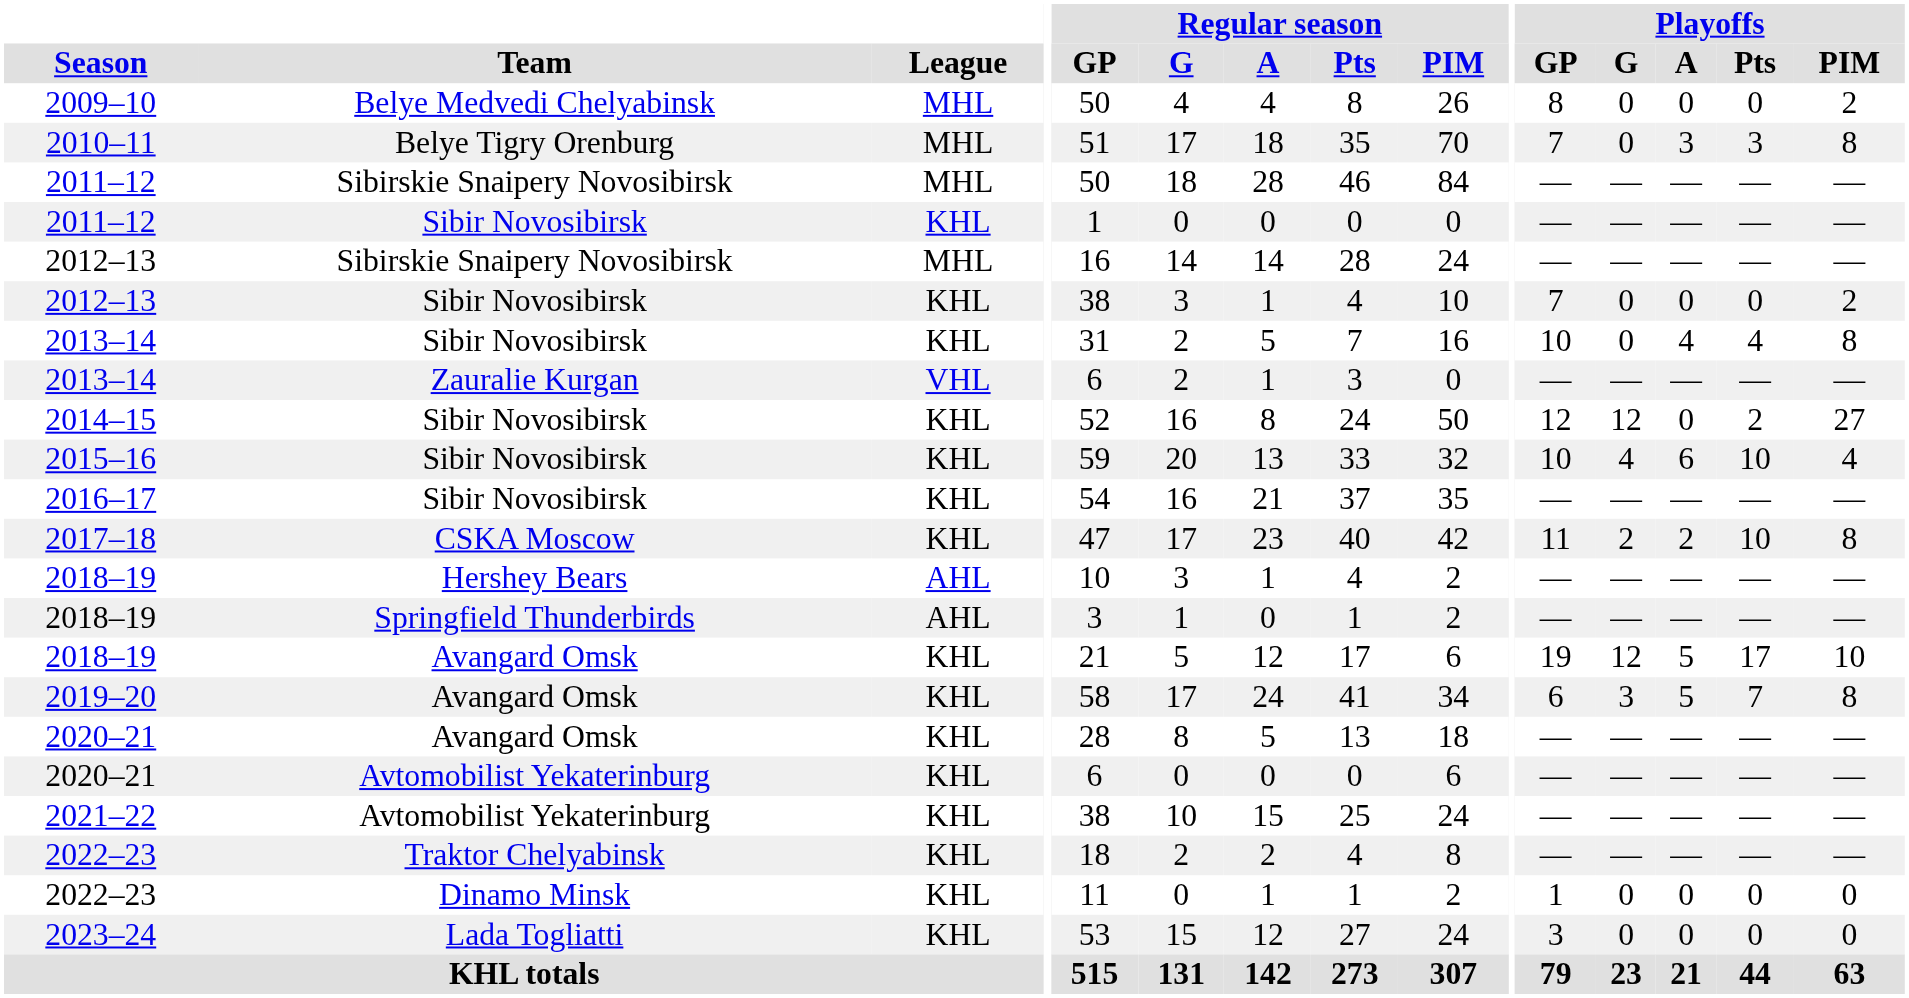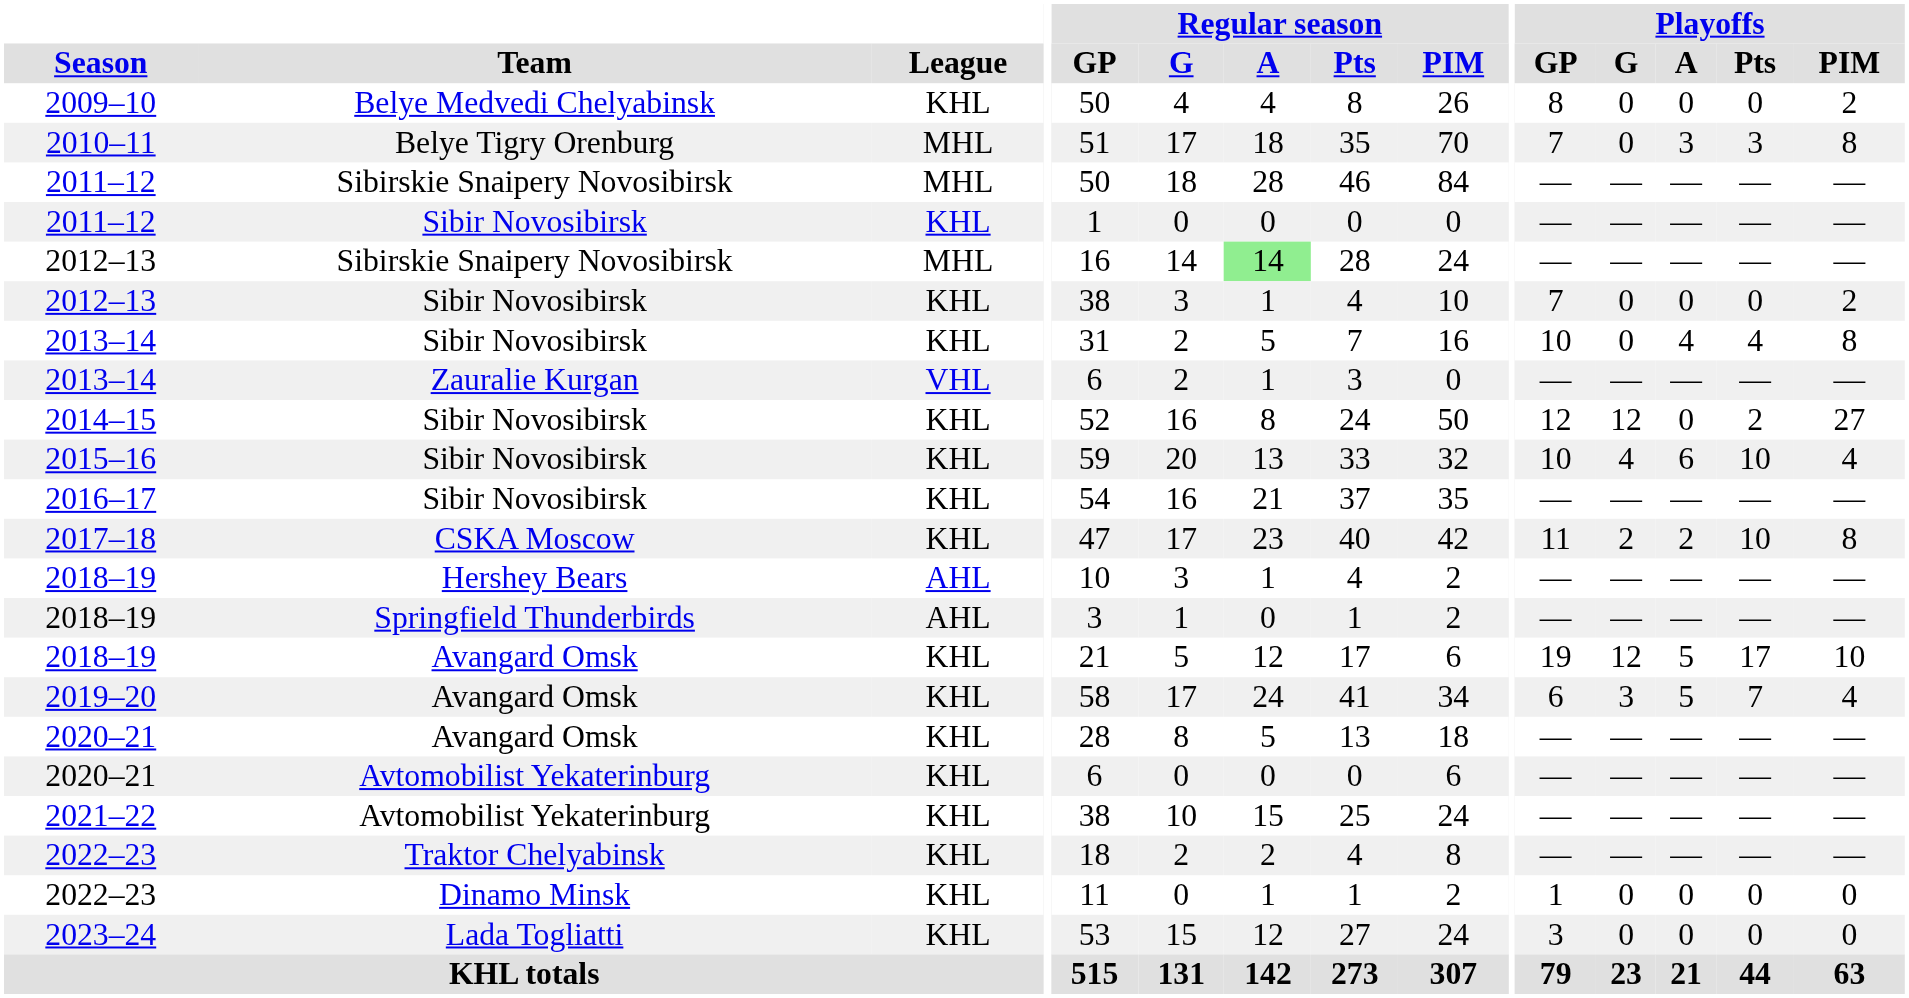 <table border="0" cellpadding="1" cellspacing="0" style="text-align:center; width:60em">
 <tr bgcolor="#e0e0e0">
 <th colspan="3" bgcolor="#ffffff"></th>
 <th rowspan="99" bgcolor="#ffffff"></th>
 <th colspan="5"><a href='#'>Regular season</a></th>
 <th rowspan="99" bgcolor="#ffffff"></th>
 <th colspan="5"><a href='#'>Playoffs</a></th>
 </tr>
 <tr bgcolor="#e0e0e0">
 <th><a href='#'>Season</a></th>
 <th>Team</th>
 <th>League</th>
 <th>GP</th>
 <th><a href='#'>G</a></th>
 <th><a href='#'>A</a></th>
 <th><a href='#'>Pts</a></th>
 <th><a href='#'>PIM</a></th>
 <th>GP</th>
 <th>G</th>
 <th>A</th>
 <th>Pts</th>
 <th>PIM</th>
 </tr>
 <tr>
 <td><a href='#'>2009–10</a></td>
 <td><a href='#'>Belye Medvedi Chelyabinsk</a></td>
-<td><a href='#'>MHL</a></td>
+<td>KHL</td>
 <td>50</td>
 <td>4</td>
 <td>4</td>
 <td>8</td>
 <td>26</td>
 <td>8</td>
 <td>0</td>
 <td>0</td>
 <td>0</td>
 <td>2</td>
 </tr>
 <tr bgcolor="#f0f0f0">
 <td><a href='#'>2010–11</a></td>
 <td>Belye Tigry Orenburg</td>
 <td>MHL</td>
 <td>51</td>
 <td>17</td>
 <td>18</td>
 <td>35</td>
 <td>70</td>
 <td>7</td>
 <td>0</td>
 <td>3</td>
 <td>3</td>
 <td>8</td>
 </tr>
 <tr>
 <td><a href='#'>2011–12</a></td>
 <td>Sibirskie Snaipery Novosibirsk</td>
 <td>MHL</td>
 <td>50</td>
 <td>18</td>
 <td>28</td>
 <td>46</td>
 <td>84</td>
 <td>—</td>
 <td>—</td>
 <td>—</td>
 <td>—</td>
 <td>—</td>
 </tr>
 <tr bgcolor="#f0f0f0">
 <td><a href='#'>2011–12</a></td>
 <td><a href='#'>Sibir Novosibirsk</a></td>
 <td><a href='#'>KHL</a></td>
 <td>1</td>
 <td>0</td>
 <td>0</td>
 <td>0</td>
 <td>0</td>
 <td>—</td>
 <td>—</td>
 <td>—</td>
 <td>—</td>
 <td>—</td>
 </tr>
 <tr>
 <td>2012–13</td>
 <td>Sibirskie Snaipery Novosibirsk</td>
 <td>MHL</td>
 <td>16</td>
 <td>14</td>
-<td>14</td>
+<td style="background: lightgreen;">14</td>
 <td>28</td>
 <td>24</td>
 <td>—</td>
 <td>—</td>
 <td>—</td>
 <td>—</td>
 <td>—</td>
 </tr>
 <tr bgcolor="#f0f0f0">
 <td><a href='#'>2012–13</a></td>
 <td>Sibir Novosibirsk</td>
 <td>KHL</td>
 <td>38</td>
 <td>3</td>
 <td>1</td>
 <td>4</td>
 <td>10</td>
 <td>7</td>
 <td>0</td>
 <td>0</td>
 <td>0</td>
 <td>2</td>
 </tr>
 <tr>
 <td><a href='#'>2013–14</a></td>
 <td>Sibir Novosibirsk</td>
 <td>KHL</td>
 <td>31</td>
 <td>2</td>
 <td>5</td>
 <td>7</td>
 <td>16</td>
 <td>10</td>
 <td>0</td>
 <td>4</td>
 <td>4</td>
 <td>8</td>
 </tr>
 <tr bgcolor="#f0f0f0">
 <td><a href='#'>2013–14</a></td>
 <td><a href='#'>Zauralie Kurgan</a></td>
 <td><a href='#'>VHL</a></td>
 <td>6</td>
 <td>2</td>
 <td>1</td>
 <td>3</td>
 <td>0</td>
 <td>—</td>
 <td>—</td>
 <td>—</td>
 <td>—</td>
 <td>—</td>
 </tr>
 <tr>
 <td><a href='#'>2014–15</a></td>
 <td>Sibir Novosibirsk</td>
 <td>KHL</td>
 <td>52</td>
 <td>16</td>
 <td>8</td>
 <td>24</td>
 <td>50</td>
 <td>12</td>
 <td>12</td>
 <td>0</td>
 <td>2</td>
 <td>27</td>
 </tr>
 <tr bgcolor="#f0f0f0">
 <td><a href='#'>2015–16</a></td>
 <td>Sibir Novosibirsk</td>
 <td>KHL</td>
 <td>59</td>
 <td>20</td>
 <td>13</td>
 <td>33</td>
 <td>32</td>
 <td>10</td>
 <td>4</td>
 <td>6</td>
 <td>10</td>
 <td>4</td>
 </tr>
 <tr>
 <td><a href='#'>2016–17</a></td>
 <td>Sibir Novosibirsk</td>
 <td>KHL</td>
 <td>54</td>
 <td>16</td>
 <td>21</td>
 <td>37</td>
 <td>35</td>
 <td>—</td>
 <td>—</td>
 <td>—</td>
 <td>—</td>
 <td>—</td>
 </tr>
 <tr bgcolor="#f0f0f0">
 <td><a href='#'>2017–18</a></td>
 <td><a href='#'>CSKA Moscow</a></td>
 <td>KHL</td>
 <td>47</td>
 <td>17</td>
 <td>23</td>
 <td>40</td>
 <td>42</td>
 <td>11</td>
 <td>2</td>
 <td>2</td>
 <td>10</td>
 <td>8</td>
 </tr>
 <tr>
 <td><a href='#'>2018–19</a></td>
 <td><a href='#'>Hershey Bears</a></td>
 <td><a href='#'>AHL</a></td>
 <td>10</td>
 <td>3</td>
 <td>1</td>
 <td>4</td>
 <td>2</td>
 <td>—</td>
 <td>—</td>
 <td>—</td>
 <td>—</td>
 <td>—</td>
 </tr>
 <tr bgcolor="#f0f0f0">
 <td>2018–19</td>
 <td><a href='#'>Springfield Thunderbirds</a></td>
 <td>AHL</td>
 <td>3</td>
 <td>1</td>
 <td>0</td>
 <td>1</td>
 <td>2</td>
 <td>—</td>
 <td>—</td>
 <td>—</td>
 <td>—</td>
 <td>—</td>
 </tr>
 <tr>
 <td><a href='#'>2018–19</a></td>
 <td><a href='#'>Avangard Omsk</a></td>
 <td>KHL</td>
 <td>21</td>
 <td>5</td>
 <td>12</td>
 <td>17</td>
 <td>6</td>
 <td>19</td>
 <td>12</td>
 <td>5</td>
 <td>17</td>
 <td>10</td>
 </tr>
 <tr bgcolor="#f0f0f0">
 <td><a href='#'>2019–20</a></td>
 <td>Avangard Omsk</td>
 <td>KHL</td>
 <td>58</td>
 <td>17</td>
 <td>24</td>
 <td>41</td>
 <td>34</td>
 <td>6</td>
 <td>3</td>
 <td>5</td>
 <td>7</td>
-<td>8</td>
+<td>4</td>
 </tr>
 <tr>
 <td><a href='#'>2020–21</a></td>
 <td>Avangard Omsk</td>
 <td>KHL</td>
 <td>28</td>
 <td>8</td>
 <td>5</td>
 <td>13</td>
 <td>18</td>
 <td>—</td>
 <td>—</td>
 <td>—</td>
 <td>—</td>
 <td>—</td>
 </tr>
 <tr bgcolor="#f0f0f0">
 <td>2020–21</td>
 <td><a href='#'>Avtomobilist Yekaterinburg</a></td>
 <td>KHL</td>
 <td>6</td>
 <td>0</td>
 <td>0</td>
 <td>0</td>
 <td>6</td>
 <td>—</td>
 <td>—</td>
 <td>—</td>
 <td>—</td>
 <td>—</td>
 </tr>
 <tr>
 <td><a href='#'>2021–22</a></td>
 <td>Avtomobilist Yekaterinburg</td>
 <td>KHL</td>
 <td>38</td>
 <td>10</td>
 <td>15</td>
 <td>25</td>
 <td>24</td>
 <td>—</td>
 <td>—</td>
 <td>—</td>
 <td>—</td>
 <td>—</td>
 </tr>
 <tr bgcolor="#f0f0f0">
 <td><a href='#'>2022–23</a></td>
 <td><a href='#'>Traktor Chelyabinsk</a></td>
 <td>KHL</td>
 <td>18</td>
 <td>2</td>
 <td>2</td>
 <td>4</td>
 <td>8</td>
 <td>—</td>
 <td>—</td>
 <td>—</td>
 <td>—</td>
 <td>—</td>
 </tr>
 <tr>
 <td>2022–23</td>
 <td><a href='#'>Dinamo Minsk</a></td>
 <td>KHL</td>
 <td>11</td>
 <td>0</td>
 <td>1</td>
 <td>1</td>
 <td>2</td>
 <td>1</td>
 <td>0</td>
 <td>0</td>
 <td>0</td>
 <td>0</td>
 </tr>
 <tr bgcolor="#f0f0f0">
 <td><a href='#'>2023–24</a></td>
 <td><a href='#'>Lada Togliatti</a></td>
 <td>KHL</td>
 <td>53</td>
 <td>15</td>
 <td>12</td>
 <td>27</td>
 <td>24</td>
 <td>3</td>
 <td>0</td>
 <td>0</td>
 <td>0</td>
 <td>0</td>
 </tr>
 <tr bgcolor="#e0e0e0">
 <th colspan="3">KHL totals</th>
 <th>515</th>
 <th>131</th>
 <th>142</th>
 <th>273</th>
 <th>307</th>
 <th>79</th>
 <th>23</th>
 <th>21</th>
 <th>44</th>
 <th>63</th>
 </tr>
 </table>
